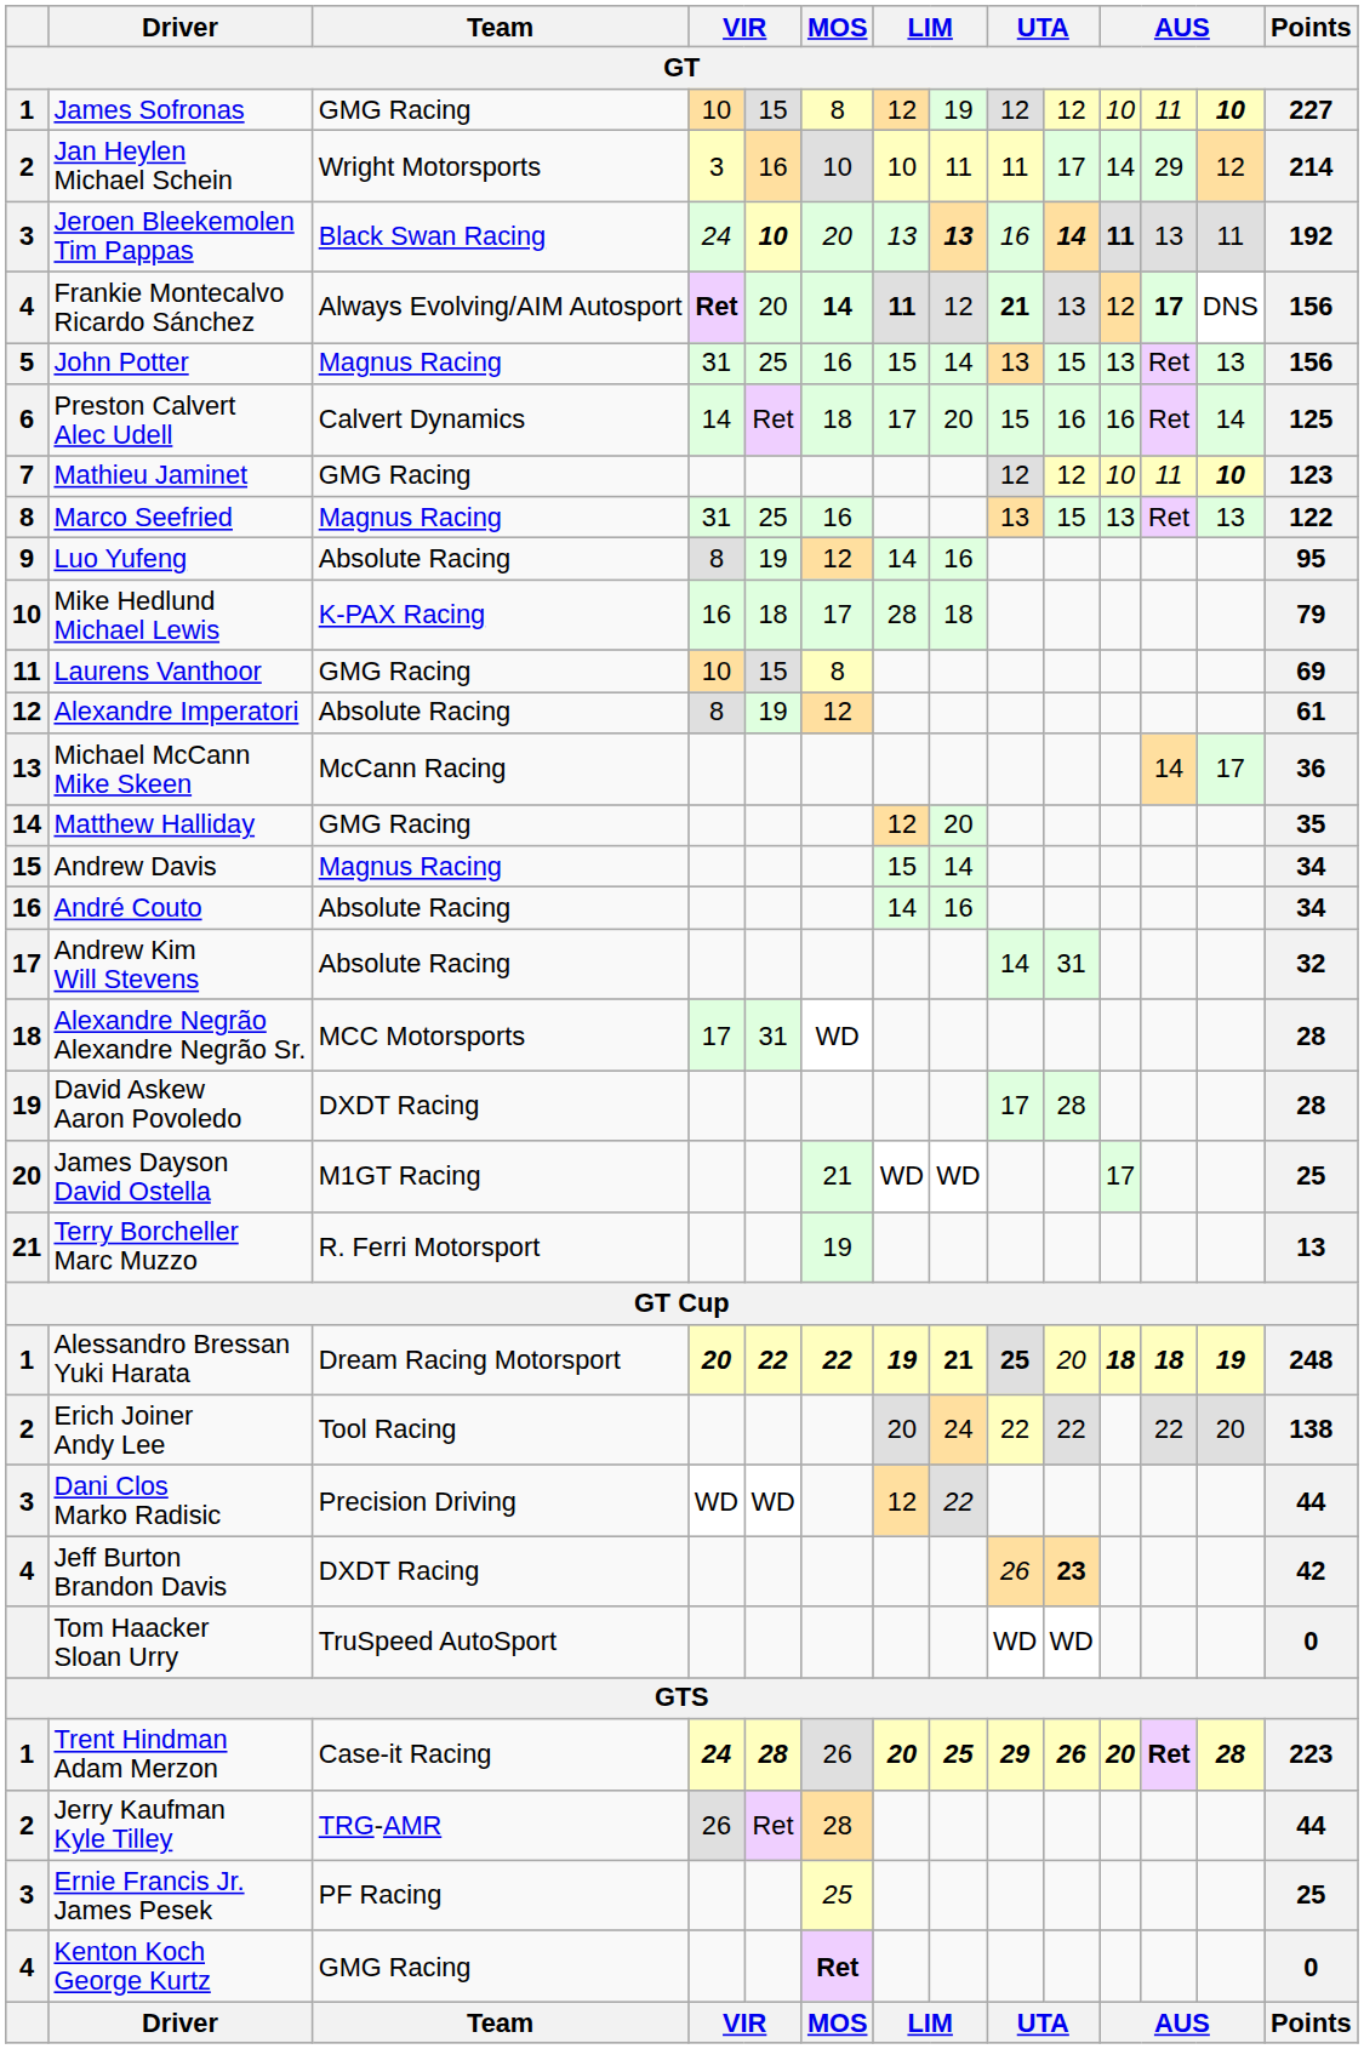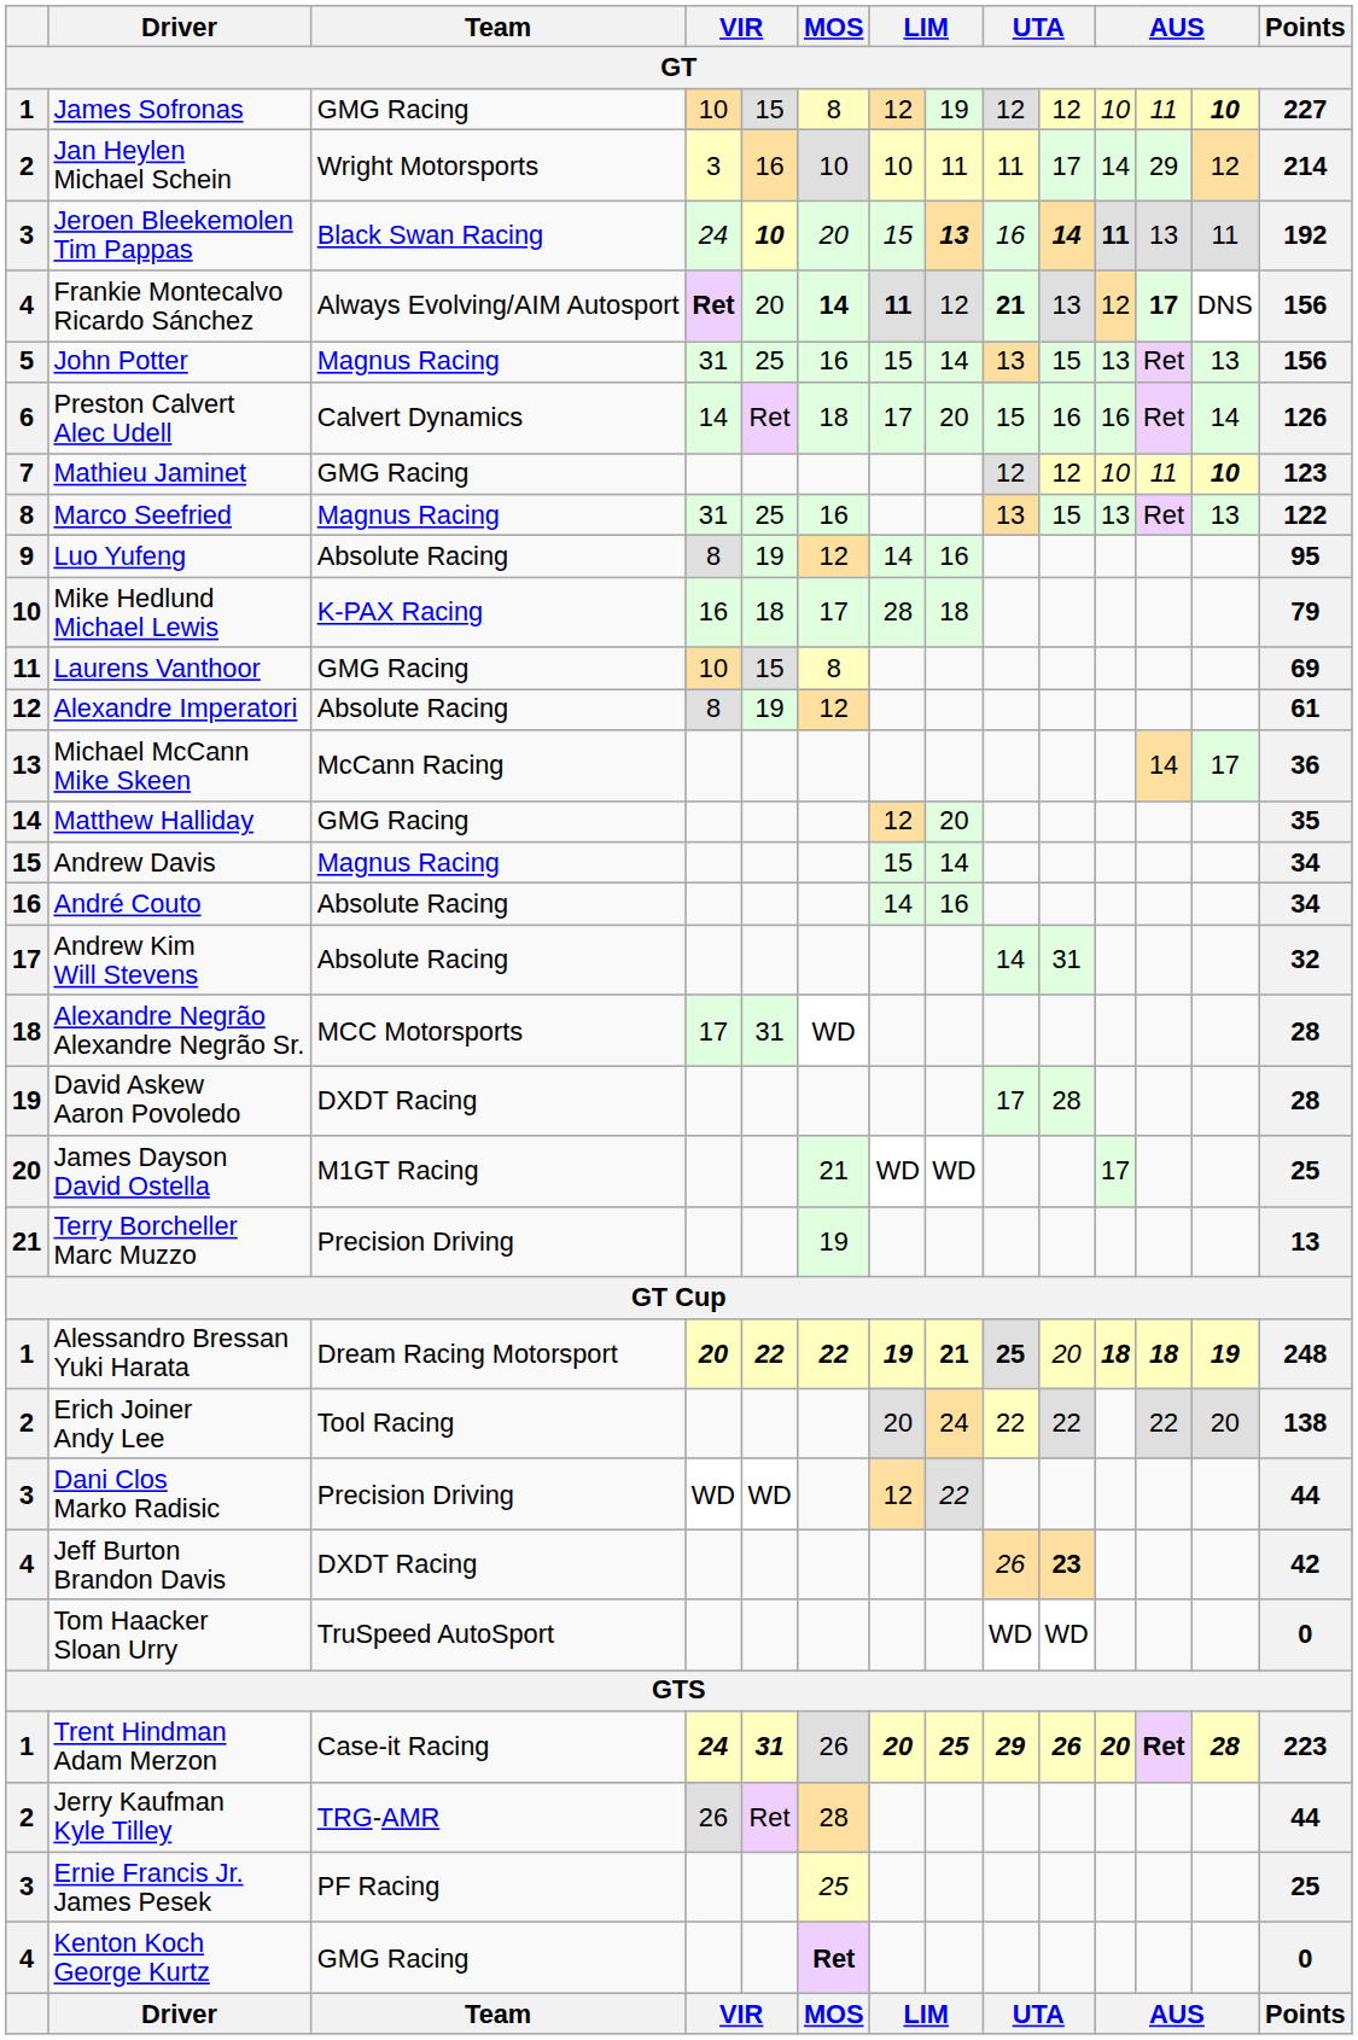 <table class="wikitable" style="font-size:85%; text-align:center">
 <tr valign="top">
 <th valign=middle></th>
 <th valign=middle>Driver</th>
 <th valign=middle>Team</th>
 <th colspan=2><a href='#'>VIR</a></th>
 <th><a href='#'>MOS</a></th>
 <th colspan=2><a href='#'>LIM</a></th>
 <th colspan=2><a href='#'>UTA</a></th>
 <th colspan=3><a href='#'>AUS</a></th>
 <th valign=middle>Points</th>
 </tr>
 <tr>
 <th colspan=14>GT</th>
 </tr>
 <tr>
 <th>1</th>
 <td align=left> <a href='#'>James Sofronas</a></td>
 <td align=left> GMG Racing</td>
 <td style="background:#FFDF9F;">10</td>
 <td style="background:#DFDFDF;">15</td>
 <td style="background:#FFFFBF;">8</td>
 <td style="background:#FFDF9F;">12</td>
 <td style="background:#DFFFDF;">19</td>
 <td style="background:#DFDFDF;">12</td>
 <td style="background:#FFFFBF;">12</td>
 <td style="background:#FFFFBF;"><em>10</em></td>
 <td style="background:#FFFFBF;"><em>11</em></td>
 <td style="background:#FFFFBF;"><strong><em>10</em></strong></td>
 <th>227</th>
 </tr>
 <tr>
 <th>2</th>
 <td align=left> <a href='#'>Jan Heylen</a><br> Michael Schein</td>
 <td align=left> Wright Motorsports</td>
 <td style="background:#FFFFBF;">3</td>
 <td style="background:#FFDF9F;">16</td>
 <td style="background:#DFDFDF;">10</td>
 <td style="background:#FFFFBF;">10</td>
 <td style="background:#FFFFBF;">11</td>
 <td style="background:#FFFFBF;">11</td>
 <td style="background:#DFFFDF;">17</td>
 <td style="background:#DFFFDF;">14</td>
 <td style="background:#DFFFDF;">29</td>
 <td style="background:#FFDF9F;">12</td>
 <th>214</th>
 </tr>
 <tr>
 <th>3</th>
 <td align=left> <a href='#'>Jeroen Bleekemolen</a><br> <a href='#'>Tim Pappas</a></td>
 <td align=left> <a href='#'>Black Swan Racing</a></td>
 <td style="background:#DFFFDF;"><em>24</em></td>
 <td style="background:#FFFFBF;"><strong><em>10</em></strong></td>
 <td style="background:#DFFFDF;"><em>20</em></td>
-<td style="background:#DFFFDF;"><em>13</em></td>
+<td style="background:#DFFFDF;"><em>15</em></td>
 <td style="background:#FFDF9F;"><strong><em>13</em></strong></td>
 <td style="background:#DFFFDF;"><em>16</em></td>
 <td style="background:#FFDF9F;"><strong><em>14</em></strong></td>
 <td style="background:#DFDFDF;"><strong>11</strong></td>
 <td style="background:#DFDFDF;">13</td>
 <td style="background:#DFDFDF;">11</td>
 <th>192</th>
 </tr>
 <tr>
 <th>4</th>
 <td align=left> Frankie Montecalvo<br> Ricardo Sánchez</td>
 <td align=left> Always Evolving/AIM Autosport</td>
 <td style="background:#EFCFFF;"><strong>Ret</strong></td>
 <td style="background:#DFFFDF;">20</td>
 <td style="background:#DFFFDF;"><strong>14</strong></td>
 <td style="background:#DFDFDF;"><strong>11</strong></td>
 <td style="background:#DFDFDF;">12</td>
 <td style="background:#DFFFDF;"><strong>21</strong></td>
 <td style="background:#DFDFDF;">13</td>
 <td style="background:#FFDF9F;">12</td>
 <td style="background:#DFFFDF;"><strong>17</strong></td>
 <td style="background:#FFFFFF;">DNS</td>
 <th>156</th>
 </tr>
 <tr>
 <th>5</th>
 <td align=left> <a href='#'>John Potter</a></td>
 <td align=left> <a href='#'>Magnus Racing</a></td>
 <td style="background:#DFFFDF;">31</td>
 <td style="background:#DFFFDF;">25</td>
 <td style="background:#DFFFDF;">16</td>
 <td style="background:#DFFFDF;">15</td>
 <td style="background:#DFFFDF;">14</td>
 <td style="background:#FFDF9F;">13</td>
 <td style="background:#DFFFDF;">15</td>
 <td style="background:#DFFFDF;">13</td>
 <td style="background:#EFCFFF;">Ret</td>
 <td style="background:#DFFFDF;">13</td>
 <th>156</th>
 </tr>
 <tr>
 <th>6</th>
 <td align=left> Preston Calvert<br> <a href='#'>Alec Udell</a></td>
 <td align=left> Calvert Dynamics</td>
 <td style="background:#DFFFDF;">14</td>
 <td style="background:#EFCFFF;">Ret</td>
 <td style="background:#DFFFDF;">18</td>
 <td style="background:#DFFFDF;">17</td>
 <td style="background:#DFFFDF;">20</td>
 <td style="background:#DFFFDF;">15</td>
 <td style="background:#DFFFDF;">16</td>
 <td style="background:#DFFFDF;">16</td>
 <td style="background:#EFCFFF;">Ret</td>
 <td style="background:#DFFFDF;">14</td>
-<th>125</th>
+<th>126</th>
 </tr>
 <tr>
 <th>7</th>
 <td align=left> <a href='#'>Mathieu Jaminet</a></td>
 <td align=left> GMG Racing</td>
 <td></td>
 <td></td>
 <td></td>
 <td></td>
 <td></td>
 <td style="background:#DFDFDF;">12</td>
 <td style="background:#FFFFBF;">12</td>
 <td style="background:#FFFFBF;"><em>10</em></td>
 <td style="background:#FFFFBF;"><em>11</em></td>
 <td style="background:#FFFFBF;"><strong><em>10</em></strong></td>
 <th>123</th>
 </tr>
 <tr>
 <th>8</th>
 <td align=left> <a href='#'>Marco Seefried</a></td>
 <td align=left> <a href='#'>Magnus Racing</a></td>
 <td style="background:#DFFFDF;">31</td>
 <td style="background:#DFFFDF;">25</td>
 <td style="background:#DFFFDF;">16</td>
 <td></td>
 <td></td>
 <td style="background:#FFDF9F;">13</td>
 <td style="background:#DFFFDF;">15</td>
 <td style="background:#DFFFDF;">13</td>
 <td style="background:#EFCFFF;">Ret</td>
 <td style="background:#DFFFDF;">13</td>
 <th>122</th>
 </tr>
 <tr>
 <th>9</th>
 <td align=left> <a href='#'>Luo Yufeng</a></td>
 <td align=left> Absolute Racing</td>
 <td style="background:#DFDFDF;">8</td>
 <td style="background:#DFFFDF;">19</td>
 <td style="background:#FFDF9F;">12</td>
 <td style="background:#DFFFDF;">14</td>
 <td style="background:#DFFFDF;">16</td>
 <td></td>
 <td></td>
 <td></td>
 <td></td>
 <td></td>
 <th>95</th>
 </tr>
 <tr>
 <th>10</th>
 <td align=left> Mike Hedlund<br> <a href='#'>Michael Lewis</a></td>
 <td align=left> <a href='#'>K-PAX Racing</a></td>
 <td style="background:#DFFFDF;">16</td>
 <td style="background:#DFFFDF;">18</td>
 <td style="background:#DFFFDF;">17</td>
 <td style="background:#DFFFDF;">28</td>
 <td style="background:#DFFFDF;">18</td>
 <td></td>
 <td></td>
 <td></td>
 <td></td>
 <td></td>
 <th>79</th>
 </tr>
 <tr>
 <th>11</th>
 <td align=left> <a href='#'>Laurens Vanthoor</a></td>
 <td align=left> GMG Racing</td>
 <td style="background:#FFDF9F;">10</td>
 <td style="background:#DFDFDF;">15</td>
 <td style="background:#FFFFBF;">8</td>
 <td></td>
 <td></td>
 <td></td>
 <td></td>
 <td></td>
 <td></td>
 <td></td>
 <th>69</th>
 </tr>
 <tr>
 <th>12</th>
 <td align=left> <a href='#'>Alexandre Imperatori</a></td>
 <td align=left> Absolute Racing</td>
 <td style="background:#DFDFDF;">8</td>
 <td style="background:#DFFFDF;">19</td>
 <td style="background:#FFDF9F;">12</td>
 <td></td>
 <td></td>
 <td></td>
 <td></td>
 <td></td>
 <td></td>
 <td></td>
 <th>61</th>
 </tr>
 <tr>
 <th>13</th>
 <td align=left> Michael McCann<br> <a href='#'>Mike Skeen</a></td>
 <td align=left> McCann Racing</td>
 <td></td>
 <td></td>
 <td></td>
 <td></td>
 <td></td>
 <td></td>
 <td></td>
 <td></td>
 <td style="background:#FFDF9F;">14</td>
 <td style="background:#DFFFDF;">17</td>
 <th>36</th>
 </tr>
 <tr>
 <th>14</th>
 <td align=left> <a href='#'>Matthew Halliday</a></td>
 <td align=left> GMG Racing</td>
 <td></td>
 <td></td>
 <td></td>
 <td style="background:#FFDF9F;">12</td>
 <td style="background:#DFFFDF;">20</td>
 <td></td>
 <td></td>
 <td></td>
 <td></td>
 <td></td>
 <th>35</th>
 </tr>
 <tr>
 <th>15</th>
 <td align=left> Andrew Davis</td>
 <td align=left> <a href='#'>Magnus Racing</a></td>
 <td></td>
 <td></td>
 <td></td>
 <td style="background:#DFFFDF;">15</td>
 <td style="background:#DFFFDF;">14</td>
 <td></td>
 <td></td>
 <td></td>
 <td></td>
 <td></td>
 <th>34</th>
 </tr>
 <tr>
 <th>16</th>
 <td align=left> <a href='#'>André Couto</a></td>
 <td align=left> Absolute Racing</td>
 <td></td>
 <td></td>
 <td></td>
 <td style="background:#DFFFDF;">14</td>
 <td style="background:#DFFFDF;">16</td>
 <td></td>
 <td></td>
 <td></td>
 <td></td>
 <td></td>
 <th>34</th>
 </tr>
 <tr>
 <th>17</th>
 <td align=left> Andrew Kim<br> <a href='#'>Will Stevens</a></td>
 <td align=left> Absolute Racing</td>
 <td></td>
 <td></td>
 <td></td>
 <td></td>
 <td></td>
 <td style="background:#DFFFDF;">14</td>
 <td style="background:#DFFFDF;">31</td>
 <td></td>
 <td></td>
 <td></td>
 <th>32</th>
 </tr>
 <tr>
 <th>18</th>
 <td align=left> <a href='#'>Alexandre Negrão</a><br> Alexandre Negrão Sr.</td>
 <td align=left> MCC Motorsports</td>
 <td style="background:#DFFFDF;">17</td>
 <td style="background:#DFFFDF;">31</td>
 <td style="background:#FFFFFF;">WD</td>
 <td></td>
 <td></td>
 <td></td>
 <td></td>
 <td></td>
 <td></td>
 <td></td>
 <th>28</th>
 </tr>
 <tr>
 <th>19</th>
 <td align=left> David Askew<br> Aaron Povoledo</td>
 <td align=left> DXDT Racing</td>
 <td></td>
 <td></td>
 <td></td>
 <td></td>
 <td></td>
 <td style="background:#DFFFDF;">17</td>
 <td style="background:#DFFFDF;">28</td>
 <td></td>
 <td></td>
 <td></td>
 <th>28</th>
 </tr>
 <tr>
 <th>20</th>
 <td align=left> James Dayson<br> <a href='#'>David Ostella</a></td>
 <td align=left> M1GT Racing</td>
 <td></td>
 <td></td>
 <td style="background:#DFFFDF;">21</td>
 <td style="background:#FFFFFF;">WD</td>
 <td style="background:#FFFFFF;">WD</td>
 <td></td>
 <td></td>
 <td style="background:#DFFFDF;">17</td>
 <td></td>
 <td></td>
 <th>25</th>
 </tr>
 <tr>
 <th>21</th>
 <td align=left> <a href='#'>Terry Borcheller</a><br> Marc Muzzo</td>
-<td align=left> R. Ferri Motorsport</td>
+<td align=left> Precision Driving</td>
 <td></td>
 <td></td>
 <td style="background:#DFFFDF;">19</td>
 <td></td>
 <td></td>
 <td></td>
 <td></td>
 <td></td>
 <td></td>
 <td></td>
 <th>13</th>
 </tr>
 <tr>
 <th colspan=14>GT Cup</th>
 </tr>
 <tr>
 <th>1</th>
 <td align=left> Alessandro Bressan<br> Yuki Harata</td>
 <td align=left> Dream Racing Motorsport</td>
 <td style="background:#FFFFBF;"><strong><em>20</em></strong></td>
 <td style="background:#FFFFBF;"><strong><em>22</em></strong></td>
 <td style="background:#FFFFBF;"><strong><em>22</em></strong></td>
 <td style="background:#FFFFBF;"><strong><em>19</em></strong></td>
 <td style="background:#FFFFBF;"><strong>21</strong></td>
 <td style="background:#DFDFDF;"><strong>25</strong></td>
 <td style="background:#FFFFBF;"><em>20</em></td>
 <td style="background:#FFFFBF;"><strong><em>18</em></strong></td>
 <td style="background:#FFFFBF;"><strong><em>18</em></strong></td>
 <td style="background:#FFFFBF;"><strong><em>19</em></strong></td>
 <th>248</th>
 </tr>
 <tr>
 <th>2</th>
 <td align=left> Erich Joiner<br> Andy Lee</td>
 <td align=left> Tool Racing</td>
 <td></td>
 <td></td>
 <td></td>
 <td style="background:#DFDFDF;">20</td>
 <td style="background:#FFDF9F;">24</td>
 <td style="background:#FFFFBF;">22</td>
 <td style="background:#DFDFDF;">22</td>
 <td></td>
 <td style="background:#DFDFDF;">22</td>
 <td style="background:#DFDFDF;">20</td>
 <th>138</th>
 </tr>
 <tr>
 <th>3</th>
 <td align=left> <a href='#'>Dani Clos</a><br> Marko Radisic</td>
 <td align=left> Precision Driving</td>
 <td style="background:#FFFFFF;">WD</td>
 <td style="background:#FFFFFF;">WD</td>
 <td></td>
 <td style="background:#FFDF9F;">12</td>
 <td style="background:#DFDFDF;"><em>22</em></td>
 <td></td>
 <td></td>
 <td></td>
 <td></td>
 <td></td>
 <th>44</th>
 </tr>
 <tr>
 <th>4</th>
 <td align=left> Jeff Burton<br> Brandon Davis</td>
 <td align=left> DXDT Racing</td>
 <td></td>
 <td></td>
 <td></td>
 <td></td>
 <td></td>
 <td style="background:#FFDF9F;"><em>26</em></td>
 <td style="background:#FFDF9F;"><strong>23</strong></td>
 <td></td>
 <td></td>
 <td></td>
 <th>42</th>
 </tr>
 <tr>
 <th></th>
 <td align=left> Tom Haacker<br> Sloan Urry</td>
 <td align=left> TruSpeed AutoSport</td>
 <td></td>
 <td></td>
 <td></td>
 <td></td>
 <td></td>
 <td style="background:#FFFFFF;">WD</td>
 <td style="background:#FFFFFF;">WD</td>
 <td></td>
 <td></td>
 <td></td>
 <th>0</th>
 </tr>
 <tr>
 <th colspan=14>GTS</th>
 </tr>
 <tr>
 <th>1</th>
 <td align=left> <a href='#'>Trent Hindman</a><br> Adam Merzon</td>
 <td align=left> Case-it Racing</td>
 <td style="background:#FFFFBF;"><strong><em>24</em></strong></td>
-<td style="background:#FFFFBF;"><strong><em>28</em></strong></td>
+<td style="background:#FFFFBF;"><strong><em>31</em></strong></td>
 <td style="background:#DFDFDF;">26</td>
 <td style="background:#FFFFBF;"><strong><em>20</em></strong></td>
 <td style="background:#FFFFBF;"><strong><em>25</em></strong></td>
 <td style="background:#FFFFBF;"><strong><em>29</em></strong></td>
 <td style="background:#FFFFBF;"><strong><em>26</em></strong></td>
 <td style="background:#FFFFBF;"><strong><em>20</em></strong></td>
 <td style="background:#EFCFFF;"><strong>Ret</strong></td>
 <td style="background:#FFFFBF;"><strong><em>28</em></strong></td>
 <th>223</th>
 </tr>
 <tr>
 <th>2</th>
 <td align=left> Jerry Kaufman<br> <a href='#'>Kyle Tilley</a></td>
 <td align=left> <a href='#'>TRG</a>-<a href='#'>AMR</a></td>
 <td style="background:#DFDFDF;">26</td>
 <td style="background:#EFCFFF;">Ret</td>
 <td style="background:#FFDF9F;">28</td>
 <td></td>
 <td></td>
 <td></td>
 <td></td>
 <td></td>
 <td></td>
 <td></td>
 <th>44</th>
 </tr>
 <tr>
 <th>3</th>
 <td align=left> <a href='#'>Ernie Francis Jr.</a><br> James Pesek</td>
 <td align=left> PF Racing</td>
 <td></td>
 <td></td>
 <td style="background:#FFFFBF;"><em>25</em></td>
 <td></td>
 <td></td>
 <td></td>
 <td></td>
 <td></td>
 <td></td>
 <td></td>
 <th>25</th>
 </tr>
 <tr>
 <th>4</th>
 <td align=left> <a href='#'>Kenton Koch</a><br> <a href='#'>George Kurtz</a></td>
 <td align=left> GMG Racing</td>
 <td></td>
 <td></td>
 <td style="background:#EFCFFF;"><strong>Ret</strong></td>
 <td></td>
 <td></td>
 <td></td>
 <td></td>
 <td></td>
 <td></td>
 <td></td>
 <th>0</th>
 </tr>
 <tr valign="top">
 <th valign=middle></th>
 <th valign=middle>Driver</th>
 <th valign=middle>Team</th>
 <th colspan=2><a href='#'>VIR</a></th>
 <th><a href='#'>MOS</a></th>
 <th colspan=2><a href='#'>LIM</a></th>
 <th colspan=2><a href='#'>UTA</a></th>
 <th colspan=3><a href='#'>AUS</a></th>
 <th valign=middle>Points</th>
 </tr>
 </table>
